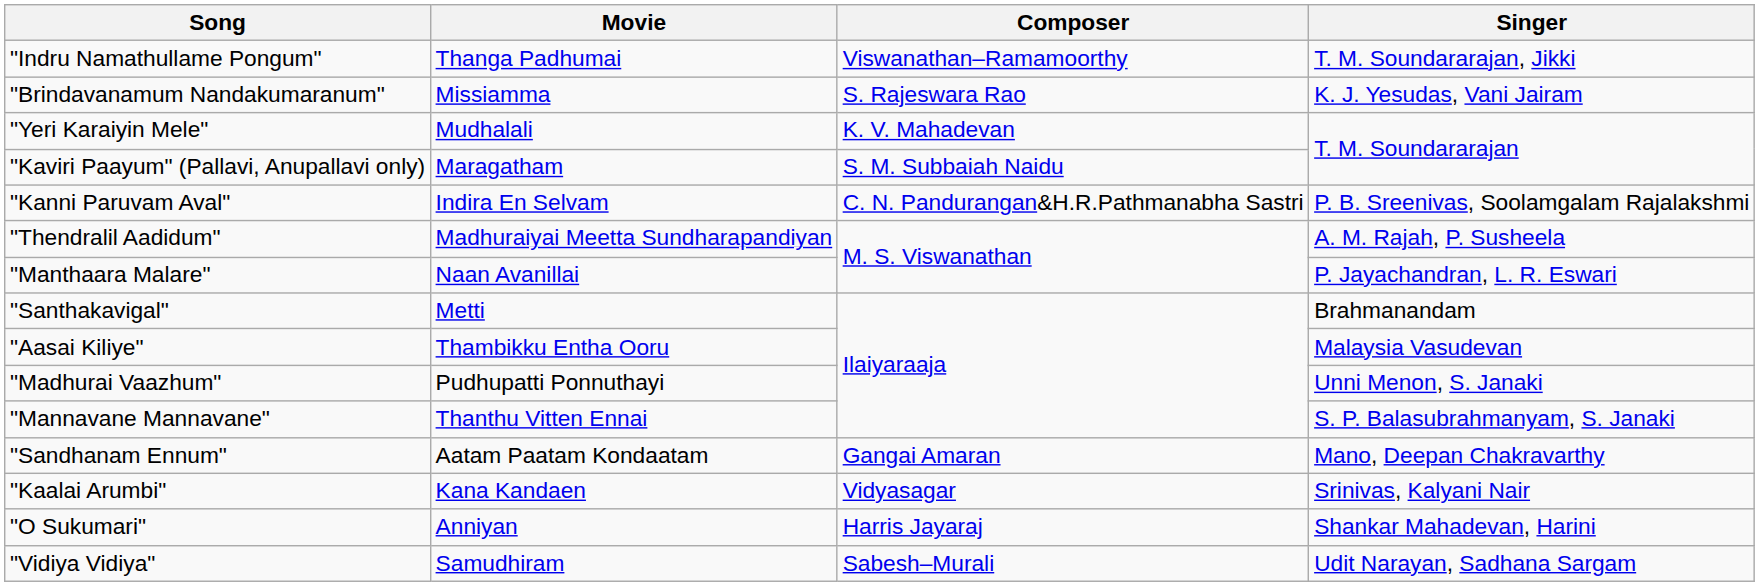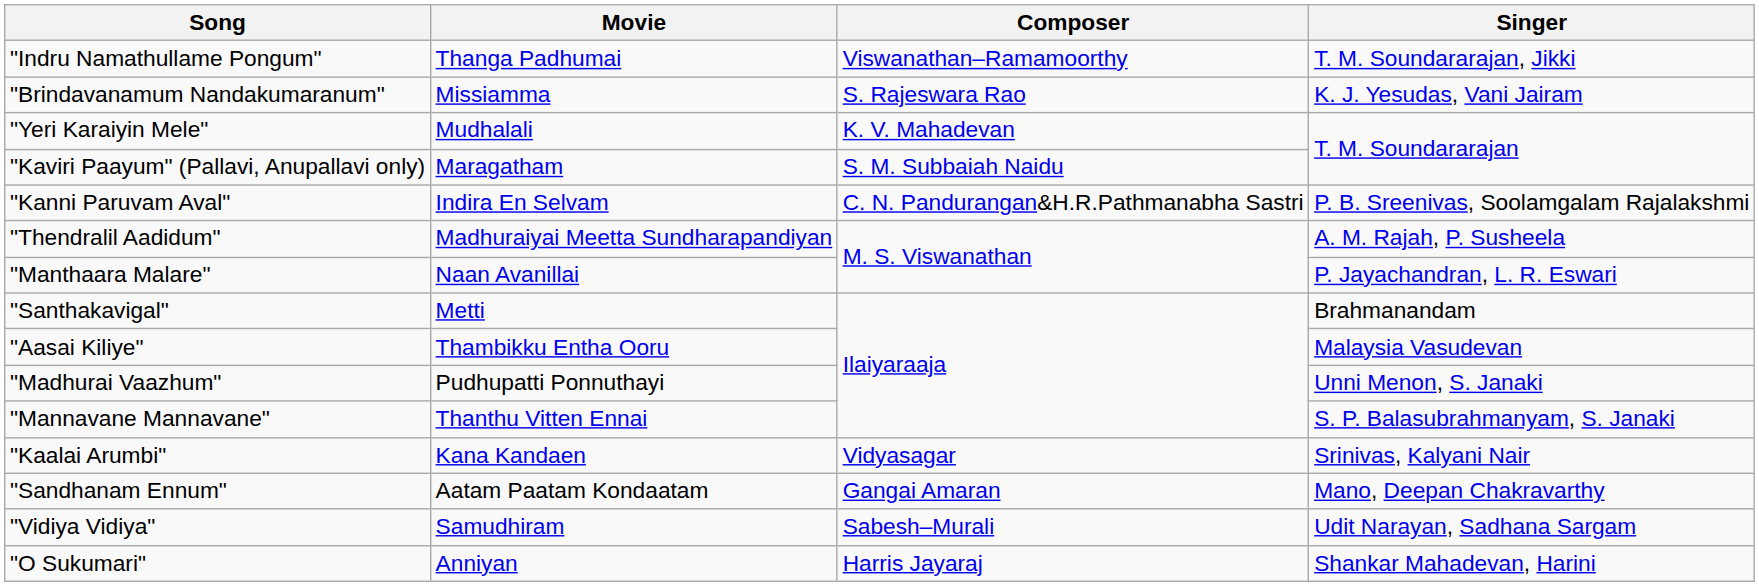 <table class="wikitable">
 <tr>
 <th>Song</th>
 <th>Movie</th>
 <th>Composer</th>
 <th>Singer</th>
 </tr>
 <tr>
 <td>"Indru Namathullame Pongum"</td>
 <td><a href='#'>Thanga Padhumai</a></td>
 <td><a href='#'>Viswanathan–Ramamoorthy</a></td>
 <td><a href='#'>T. M. Soundararajan</a>, <a href='#'>Jikki</a></td>
 </tr>
 <tr>
 <td>"Brindavanamum Nandakumaranum"</td>
 <td><a href='#'>Missiamma</a></td>
 <td><a href='#'>S. Rajeswara Rao</a></td>
 <td><a href='#'>K. J. Yesudas</a>, <a href='#'>Vani Jairam</a></td>
 </tr>
 <tr>
 <td>"Yeri Karaiyin Mele"</td>
 <td><a href='#'>Mudhalali</a></td>
 <td><a href='#'>K. V. Mahadevan</a></td>
 <td rowspan="2"><a href='#'>T. M. Soundararajan</a></td>
 </tr>
 <tr>
 <td>"Kaviri Paayum" (Pallavi, Anupallavi only)</td>
 <td><a href='#'>Maragatham</a></td>
 <td><a href='#'>S. M. Subbaiah Naidu</a></td>
 </tr>
 <tr>
 <td>"Kanni Paruvam Aval"</td>
 <td><a href='#'>Indira En Selvam</a></td>
 <td><a href='#'>C. N. Pandurangan</a>&H.R.Pathmanabha Sastri</td>
 <td><a href='#'>P. B. Sreenivas</a>, Soolamgalam Rajalakshmi</td>
 </tr>
 <tr>
 <td>"Thendralil Aadidum"</td>
 <td><a href='#'>Madhuraiyai Meetta Sundharapandiyan</a></td>
 <td rowspan="2"><a href='#'>M. S. Viswanathan</a></td>
 <td><a href='#'>A. M. Rajah</a>, <a href='#'>P. Susheela</a></td>
 </tr>
 <tr>
 <td>"Manthaara Malare"</td>
 <td><a href='#'>Naan Avanillai</a></td>
 <td><a href='#'>P. Jayachandran</a>, <a href='#'>L. R. Eswari</a></td>
 </tr>
 <tr>
 <td>"Santhakavigal"</td>
 <td><a href='#'>Metti</a></td>
 <td rowspan="4"><a href='#'>Ilaiyaraaja</a></td>
 <td>Brahmanandam</td>
 </tr>
 <tr>
 <td>"Aasai Kiliye"</td>
 <td><a href='#'>Thambikku Entha Ooru</a></td>
 <td><a href='#'>Malaysia Vasudevan</a></td>
 </tr>
 <tr>
 <td>"Madhurai Vaazhum"</td>
 <td>Pudhupatti Ponnuthayi</td>
 <td><a href='#'>Unni Menon</a>, <a href='#'>S. Janaki</a></td>
 </tr>
 <tr>
 <td>"Mannavane Mannavane"</td>
 <td><a href='#'>Thanthu Vitten Ennai</a></td>
 <td><a href='#'>S. P. Balasubrahmanyam</a>, <a href='#'>S. Janaki</a></td>
 </tr>
 <tr>
+<td>"Kaalai Arumbi"</td>
+<td><a href='#'>Kana Kandaen</a></td>
+<td><a href='#'>Vidyasagar</a></td>
+<td><a href='#'>Srinivas</a>, <a href='#'>Kalyani Nair</a></td>
+</tr>
+<tr>
 <td>"Sandhanam Ennum"</td>
 <td>Aatam Paatam Kondaatam</td>
 <td><a href='#'>Gangai Amaran</a></td>
 <td><a href='#'>Mano</a>, <a href='#'>Deepan Chakravarthy</a></td>
 </tr>
 <tr>
-<td>"Kaalai Arumbi"</td>
-<td><a href='#'>Kana Kandaen</a></td>
-<td><a href='#'>Vidyasagar</a></td>
-<td><a href='#'>Srinivas</a>, <a href='#'>Kalyani Nair</a></td>
+<td>"Vidiya Vidiya"</td>
+<td><a href='#'>Samudhiram</a></td>
+<td><a href='#'>Sabesh–Murali</a></td>
+<td><a href='#'>Udit Narayan</a>, <a href='#'>Sadhana Sargam</a></td>
 </tr>
 <tr>
 <td>"O Sukumari"</td>
 <td><a href='#'>Anniyan</a></td>
 <td><a href='#'>Harris Jayaraj</a></td>
 <td><a href='#'>Shankar Mahadevan</a>, <a href='#'>Harini</a></td>
 </tr>
-<tr>
-<td>"Vidiya Vidiya"</td>
-<td><a href='#'>Samudhiram</a></td>
-<td><a href='#'>Sabesh–Murali</a></td>
-<td><a href='#'>Udit Narayan</a>, <a href='#'>Sadhana Sargam</a></td>
-</tr>
 </table>
